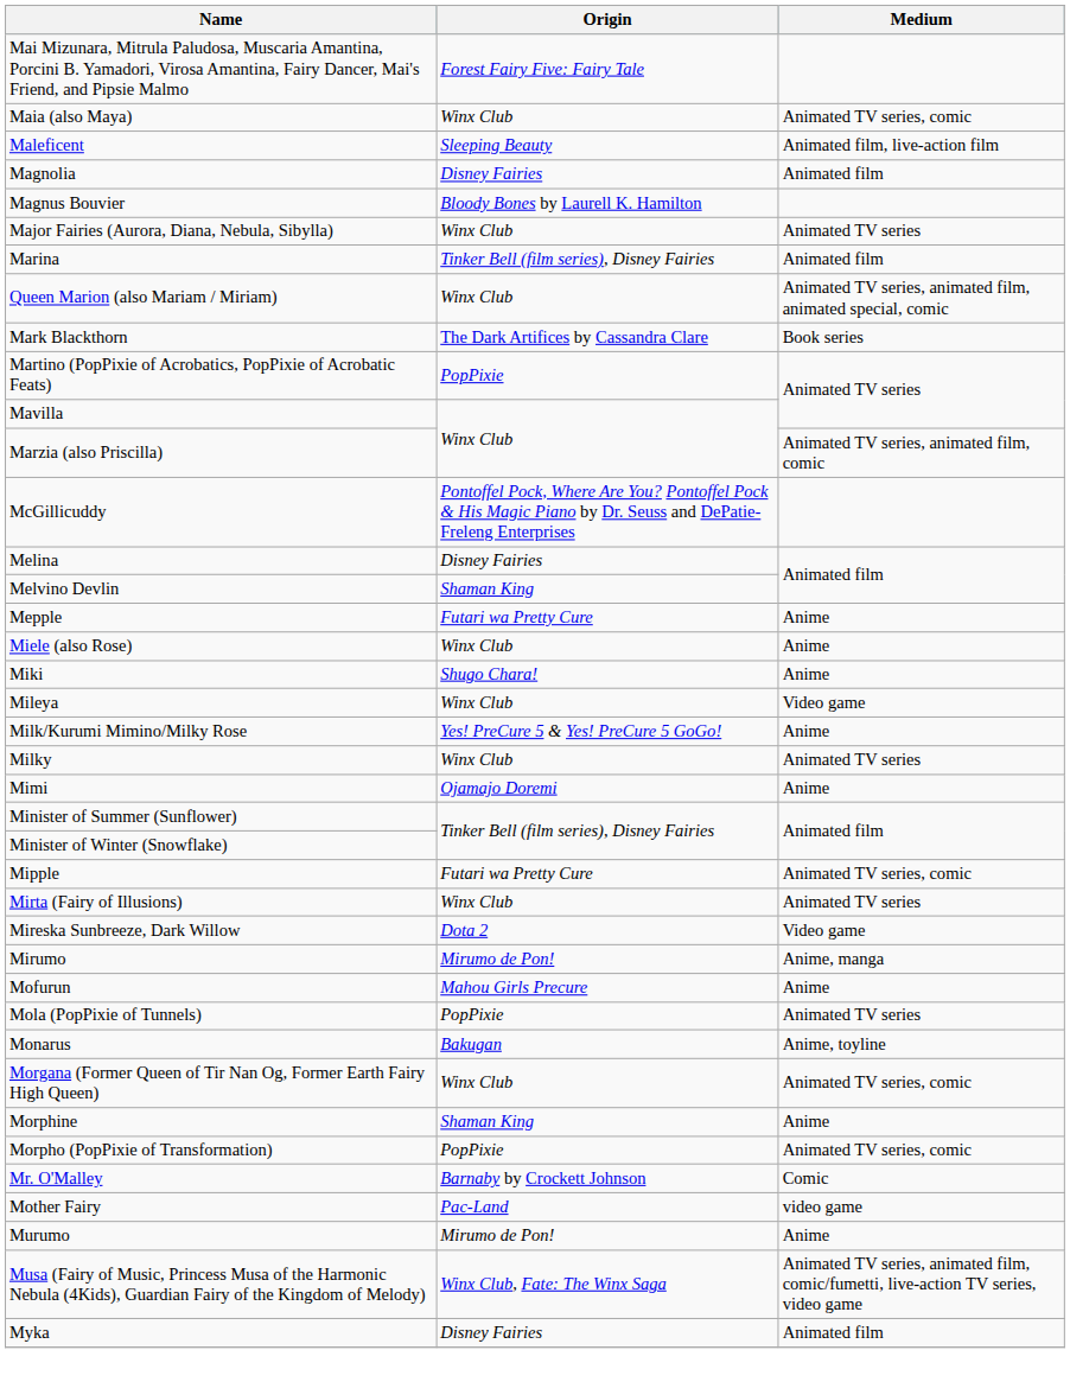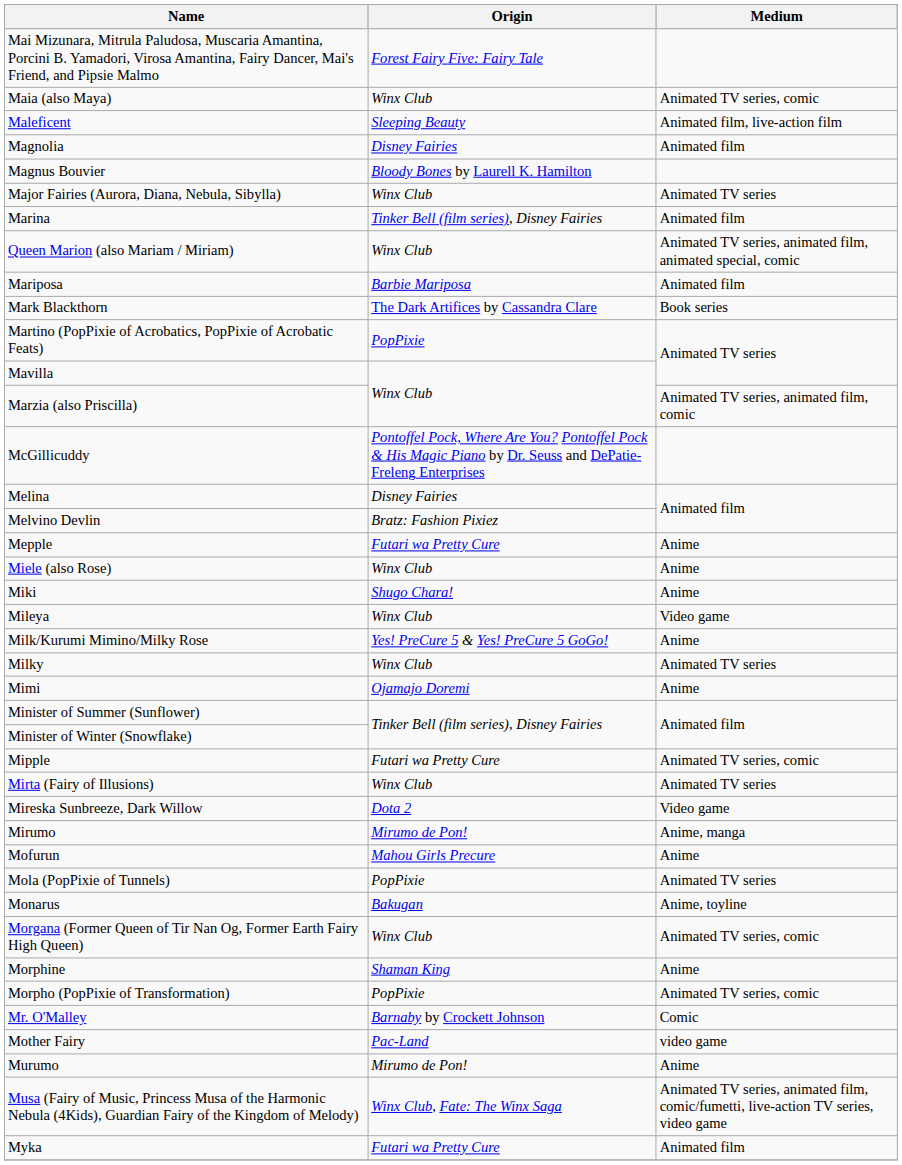 <table class="wikitable sortable" style="width:70%; font-size:90%;">
 <tr style="background:#115a6c;">
 <th>Name</th>
 <th>Origin</th>
 <th>Medium</th>
 </tr>
 <tr>
 <td>Mai Mizunara, Mitrula Paludosa, Muscaria Amantina, Porcini B. Yamadori, Virosa Amantina, Fairy Dancer, Mai's Friend, and Pipsie Malmo</td>
 <td><em><a href='#'>Forest Fairy Five: Fairy Tale</a></em></td>
 <td></td>
 </tr>
 <tr>
 <td>Maia (also Maya)</td>
 <td><em>Winx Club</em></td>
 <td>Animated TV series, comic</td>
 </tr>
 <tr>
 <td><a href='#'>Maleficent</a></td>
 <td><em><a href='#'>Sleeping Beauty</a></em></td>
 <td>Animated film, live-action film</td>
 </tr>
 <tr>
 <td>Magnolia</td>
 <td><em><a href='#'>Disney Fairies</a></em></td>
 <td>Animated film</td>
 </tr>
 <tr>
 <td>Magnus Bouvier</td>
 <td><em><a href='#'>Bloody Bones</a></em> by <a href='#'>Laurell K. Hamilton</a></td>
 <td></td>
 </tr>
 <tr>
 <td>Major Fairies (Aurora, Diana, Nebula, Sibylla)</td>
 <td><em>Winx Club</em></td>
 <td>Animated TV series</td>
 </tr>
 <tr>
 <td>Marina</td>
 <td><em><a href='#'>Tinker Bell (film series)</a></em>, <em>Disney Fairies</em></td>
 <td>Animated film</td>
 </tr>
 <tr>
 <td><a href='#'>Queen Marion</a> (also Mariam / Miriam)</td>
 <td><em>Winx Club</em></td>
 <td>Animated TV series, animated film, animated special, comic</td>
 </tr>
 <tr>
+<td>Mariposa</td>
+<td><em><a href='#'>Barbie Mariposa</a></em></td>
+<td>Animated film</td>
+</tr>
+<tr>
 <td>Mark Blackthorn</td>
 <td><a href='#'>The Dark Artifices</a> by <a href='#'>Cassandra Clare</a></td>
 <td>Book series</td>
 </tr>
 <tr>
 <td>Martino (PopPixie of Acrobatics, PopPixie of Acrobatic Feats)</td>
 <td><em><a href='#'>PopPixie</a></em></td>
 <td rowspan="2">Animated TV series</td>
 </tr>
 <tr>
 <td>Mavilla</td>
 <td rowspan="2"><em>Winx Club</em></td>
 </tr>
 <tr>
 <td>Marzia (also Priscilla)</td>
 <td>Animated TV series, animated film, comic</td>
 </tr>
 <tr>
 <td>McGillicuddy</td>
 <td><em><a href='#'>Pontoffel Pock, Where Are You?</a> <a href='#'>Pontoffel Pock & His Magic Piano</a></em> by <a href='#'>Dr. Seuss</a> and <a href='#'>DePatie-Freleng Enterprises</a></td>
 <td></td>
 </tr>
 <tr>
 <td>Melina</td>
 <td><em>Disney Fairies</em></td>
 <td rowspan="2">Animated film</td>
 </tr>
 <tr>
 <td>Melvino Devlin</td>
-<td><em><a href='#'>Shaman King</a></em></td>
+<td><em>Bratz: Fashion Pixiez</em></td>
 </tr>
 <tr>
 <td>Mepple</td>
 <td><em><a href='#'>Futari wa Pretty Cure</a></em></td>
 <td>Anime</td>
 </tr>
 <tr>
 <td><a href='#'>Miele</a> (also Rose)</td>
 <td><em>Winx Club</em></td>
 <td>Anime</td>
 </tr>
 <tr>
 <td>Miki</td>
 <td><em><a href='#'>Shugo Chara!</a></em></td>
 <td>Anime</td>
 </tr>
 <tr>
 <td>Mileya</td>
 <td><em>Winx Club</em></td>
 <td>Video game</td>
 </tr>
 <tr>
 <td>Milk/Kurumi Mimino/Milky Rose</td>
 <td><em><a href='#'>Yes! PreCure 5</a> & <a href='#'> Yes! PreCure 5 GoGo!</a></em></td>
 <td>Anime</td>
 </tr>
 <tr>
 <td>Milky</td>
 <td><em>Winx Club</em></td>
 <td>Animated TV series</td>
 </tr>
 <tr>
 <td>Mimi</td>
 <td><em><a href='#'>Ojamajo Doremi</a></em></td>
 <td>Anime</td>
 </tr>
 <tr>
 <td>Minister of Summer (Sunflower)</td>
 <td rowspan="2"><em>Tinker Bell (film series)</em>, <em>Disney Fairies</em></td>
 <td rowspan="2">Animated film</td>
 </tr>
 <tr>
 <td>Minister of Winter (Snowflake)</td>
 </tr>
 <tr>
 <td>Mipple</td>
 <td><em>Futari wa Pretty Cure</em></td>
 <td>Animated TV series, comic</td>
 </tr>
 <tr>
 <td><a href='#'>Mirta</a> (Fairy of Illusions)</td>
 <td><em>Winx Club</em></td>
 <td>Animated TV series</td>
 </tr>
 <tr>
 <td>Mireska Sunbreeze, Dark Willow</td>
 <td><em><a href='#'>Dota 2</a></em></td>
 <td>Video game</td>
 </tr>
 <tr>
 <td>Mirumo</td>
 <td><em><a href='#'>Mirumo de Pon!</a></em></td>
 <td>Anime, manga</td>
 </tr>
 <tr>
 <td>Mofurun</td>
 <td><em><a href='#'>Mahou Girls Precure</a></em></td>
 <td>Anime</td>
 </tr>
 <tr>
 <td>Mola (PopPixie of Tunnels)</td>
 <td><em>PopPixie</em></td>
 <td>Animated TV series</td>
 </tr>
 <tr>
 <td>Monarus</td>
 <td><em><a href='#'>Bakugan</a></em></td>
 <td>Anime, toyline</td>
 </tr>
 <tr>
 <td><a href='#'>Morgana</a> (Former Queen of Tir Nan Og, Former Earth Fairy High Queen)</td>
 <td><em>Winx Club</em></td>
 <td>Animated TV series, comic</td>
 </tr>
 <tr>
 <td>Morphine</td>
 <td><em><a href='#'>Shaman King</a></em></td>
 <td>Anime</td>
 </tr>
 <tr>
 <td>Morpho (PopPixie of Transformation)</td>
 <td><em>PopPixie</em></td>
 <td>Animated TV series, comic</td>
 </tr>
 <tr>
 <td><a href='#'>Mr. O'Malley</a></td>
 <td><em><a href='#'>Barnaby</a></em> by <a href='#'>Crockett Johnson</a></td>
 <td>Comic</td>
 </tr>
 <tr>
 <td>Mother Fairy</td>
 <td><em><a href='#'>Pac-Land</a></em></td>
 <td>video game</td>
 </tr>
 <tr>
 <td>Murumo</td>
 <td><em>Mirumo de Pon!</em></td>
 <td>Anime</td>
 </tr>
 <tr>
 <td><a href='#'>Musa</a> (Fairy of Music, Princess Musa of the Harmonic Nebula (4Kids), Guardian Fairy of the Kingdom of Melody)</td>
 <td><em><a href='#'>Winx Club</a></em>, <em><a href='#'>Fate: The Winx Saga</a></em></td>
 <td>Animated TV series, animated film, comic/fumetti, live-action TV series, video game</td>
 </tr>
 <tr>
 <td>Myka</td>
-<td><em>Disney Fairies</em></td>
+<td><em><a href='#'>Futari wa Pretty Cure</a></em></td>
 <td>Animated film</td>
 </tr>
 <tr>
 </tr>
 </table>
